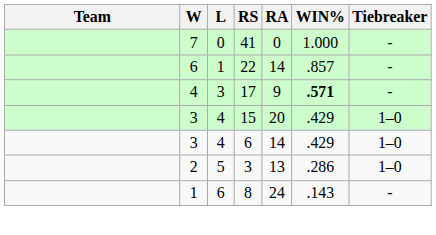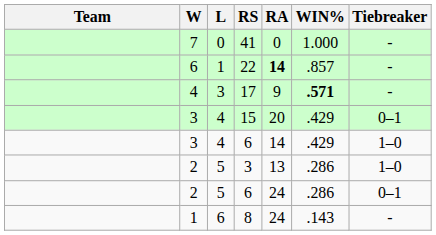 <table class="wikitable" style="text-align:center;">
 <tr>
 <th width=170>Team</th>
 <th width=20>W</th>
 <th width=20>L</th>
 <th width=20>RS</th>
 <th width=20>RA</th>
 <th width=20>WIN%</th>
 <th width=40>Tiebreaker</th>
 </tr>
 <tr style="background:#cfc;">
 <td align=left></td>
 <td>7</td>
 <td>0</td>
 <td>41</td>
 <td>0</td>
 <td>1.000</td>
 <td>-</td>
 </tr>
 <tr style="background:#cfc;">
 <td align=left></td>
 <td>6</td>
 <td>1</td>
 <td>22</td>
-<td>14</td>
+<td><strong>14</strong></td>
 <td>.857</td>
 <td>-</td>
 </tr>
 <tr style="background:#cfc;">
 <td align=left></td>
 <td>4</td>
 <td>3</td>
 <td>17</td>
 <td>9</td>
 <td><strong>.571</strong></td>
 <td>-</td>
 </tr>
 <tr style="background:#cfc;">
 <td align=left></td>
 <td>3</td>
 <td>4</td>
 <td>15</td>
 <td>20</td>
 <td>.429</td>
-<td>1–0</td>
+<td>0–1</td>
 </tr>
 <tr>
 <td align=left></td>
 <td>3</td>
 <td>4</td>
 <td>6</td>
 <td>14</td>
 <td>.429</td>
 <td>1–0</td>
 </tr>
 <tr>
 <td align=left></td>
 <td>2</td>
 <td>5</td>
 <td>3</td>
 <td>13</td>
 <td>.286</td>
 <td>1–0</td>
 </tr>
 <tr>
 <td align=left></td>
+<td>2</td>
+<td>5</td>
+<td>6</td>
+<td>24</td>
+<td>.286</td>
+<td>0–1</td>
+</tr>
+<tr>
+<td align=left></td>
 <td>1</td>
 <td>6</td>
 <td>8</td>
 <td>24</td>
 <td>.143</td>
 <td>-</td>
 </tr>
 </table>
